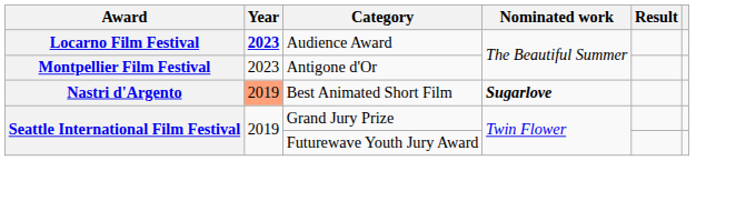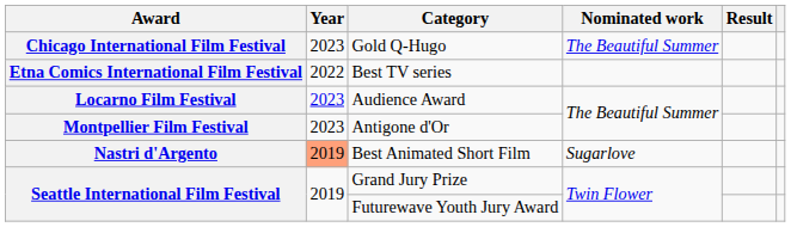 <table class="wikitable plainrowheaders sortable">
 <tr>
 <th>Award</th>
 <th>Year</th>
 <th>Category</th>
 <th>Nominated work</th>
 <th>Result</th>
 <th class="unsortable"></th>
 </tr>
 <tr>
+<th scope="row"><a href='#'>Chicago International Film Festival</a></th>
+<td>2023</td>
+<td>Gold Q-Hugo</td>
+<td><em><a href='#'>The Beautiful Summer</a></em></td>
+<td></td>
+<td></td>
+</tr>
+<tr>
+<th scope="row"><a href='#'>Etna Comics International Film Festival</a></th>
+<td>2022</td>
+<td>Best TV series</td>
+<td><em></em></td>
+<td></td>
+<td></td>
+</tr>
+<tr>
 <th scope="row"><a href='#'>Locarno Film Festival</a></th>
-<td><strong><a href='#'>2023</a></strong></td>
+<td><a href='#'>2023</a></td>
 <td>Audience Award</td>
 <td rowspan="2"><em>The Beautiful Summer</em></td>
 <td></td>
 <td></td>
 </tr>
 <tr>
 <th scope="row"><a href='#'>Montpellier Film Festival</a></th>
 <td>2023</td>
 <td>Antigone d'Or</td>
 <td></td>
 <td></td>
 </tr>
 <tr>
 <th scope="row"><a href='#'>Nastri d'Argento</a></th>
 <td style="background: lightsalmon;">2019</td>
 <td>Best Animated Short Film</td>
-<td><strong><em>Sugarlove</em></strong></td>
+<td><em>Sugarlove</em></td>
 <td></td>
 <td></td>
 </tr>
 <tr>
 <th rowspan="2" scope="row"><a href='#'>Seattle International Film Festival</a></th>
 <td rowspan="2">2019</td>
 <td>Grand Jury Prize</td>
 <td rowspan="2"><em><a href='#'>Twin Flower</a></em></td>
 <td></td>
 <td></td>
 </tr>
 <tr>
 <td>Futurewave Youth Jury Award</td>
 <td></td>
 <td></td>
 </tr>
 </table>
